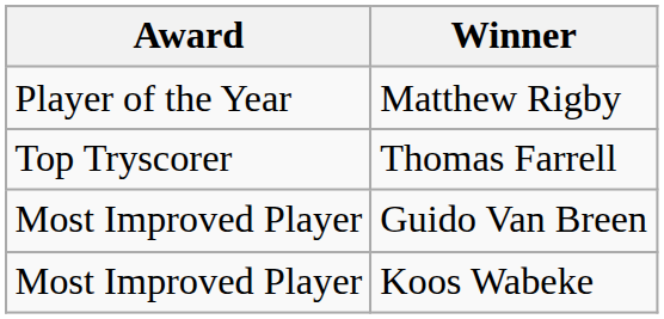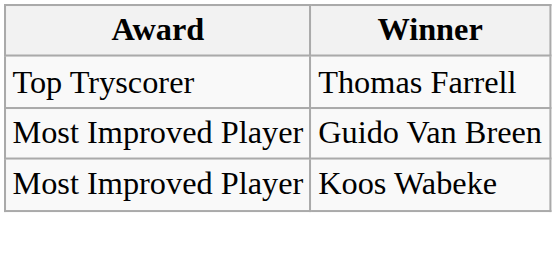 <table class="wikitable">
 <tr>
 <th>Award</th>
 <th>Winner</th>
-</tr>
-<tr>
-<td>Player of the Year</td>
-<td> Matthew Rigby</td>
 </tr>
 <tr>
 <td>Top Tryscorer</td>
 <td> Thomas Farrell</td>
 </tr>
 <tr>
 <td>Most Improved Player</td>
 <td> Guido Van Breen</td>
 </tr>
 <tr>
 <td>Most Improved Player</td>
 <td> Koos Wabeke</td>
 </tr>
 </table>
